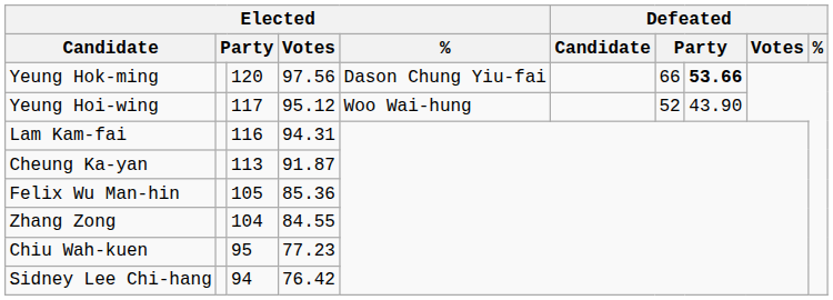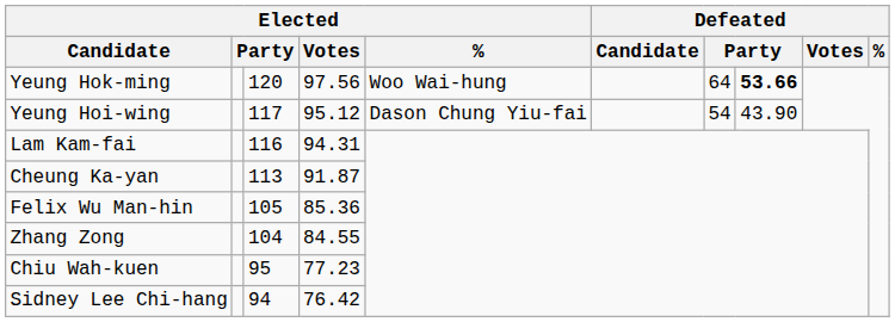 <table class="wikitable">
 <tr>
 <th colspan="5">Elected</th>
 <th colspan="5">Defeated</th>
 </tr>
 <tr>
 <th>Candidate</th>
 <th colspan="2">Party</th>
 <th>Votes</th>
 <th>%</th>
 <th>Candidate</th>
 <th colspan="2">Party</th>
 <th>Votes</th>
 <th>%</th>
 </tr>
 <tr>
 <td>Yeung Hok-ming</td>
 <td></td>
 <td>120</td>
 <td>97.56</td>
-<td>Dason Chung Yiu-fai</td>
+<td>Woo Wai-hung</td>
 <td></td>
-<td>66</td>
+<td>64</td>
 <td><strong>53.66</strong></td>
 </tr>
 <tr>
 <td>Yeung Hoi-wing</td>
 <td></td>
 <td>117</td>
 <td>95.12</td>
-<td>Woo Wai-hung</td>
+<td>Dason Chung Yiu-fai</td>
 <td></td>
-<td>52</td>
+<td>54</td>
 <td>43.90</td>
 </tr>
 <tr>
 <td>Lam Kam-fai</td>
 <td></td>
 <td>116</td>
 <td>94.31</td>
 <td colspan="5" rowspan="6"></td>
 </tr>
 <tr>
 <td>Cheung Ka-yan</td>
 <td></td>
 <td>113</td>
 <td>91.87</td>
 </tr>
 <tr>
 <td>Felix Wu Man-hin</td>
 <td></td>
 <td>105</td>
 <td>85.36</td>
 </tr>
 <tr>
 <td>Zhang Zong</td>
 <td></td>
 <td>104</td>
 <td>84.55</td>
 </tr>
 <tr>
 <td>Chiu Wah-kuen</td>
 <td></td>
 <td>95</td>
 <td>77.23</td>
 </tr>
 <tr>
 <td>Sidney Lee Chi-hang</td>
 <td></td>
 <td>94</td>
 <td>76.42</td>
 </tr>
 </table>
